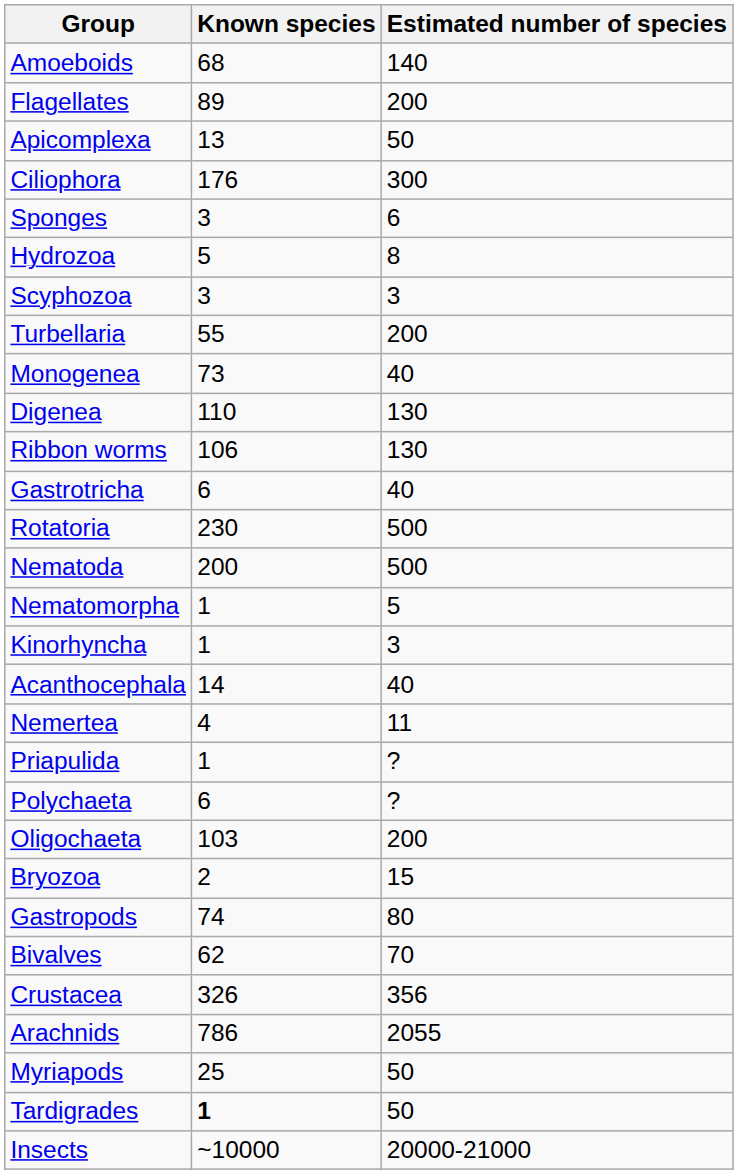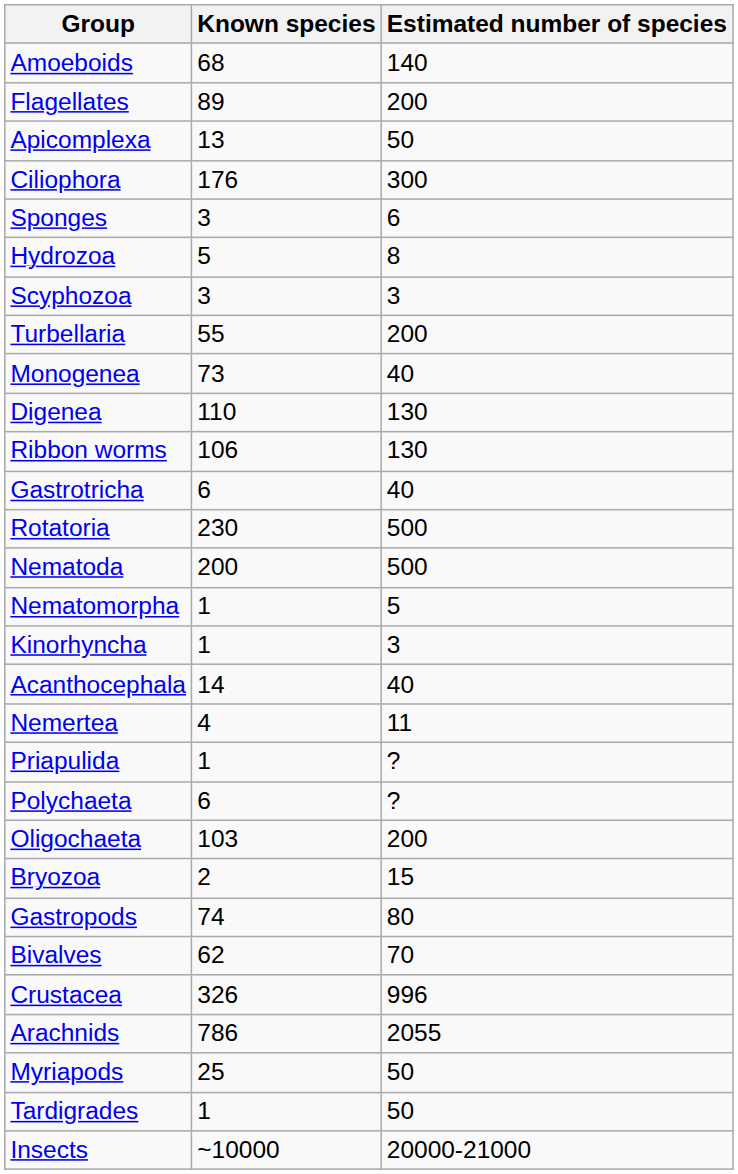 <table class="wikitable sortable">
 <tr>
 <th>Group</th>
 <th>Known species</th>
 <th>Estimated number of species</th>
 </tr>
 <tr>
 <td><a href='#'>Amoeboids</a></td>
 <td>68</td>
 <td>140</td>
 </tr>
 <tr>
 <td><a href='#'>Flagellates</a></td>
 <td>89</td>
 <td>200</td>
 </tr>
 <tr>
 <td><a href='#'>Apicomplexa</a></td>
 <td>13</td>
 <td>50</td>
 </tr>
 <tr>
 <td><a href='#'>Ciliophora</a></td>
 <td>176</td>
 <td>300</td>
 </tr>
 <tr>
 <td><a href='#'>Sponges</a></td>
 <td>3</td>
 <td>6</td>
 </tr>
 <tr>
 <td><a href='#'>Hydrozoa</a></td>
 <td>5</td>
 <td>8</td>
 </tr>
 <tr>
 <td><a href='#'>Scyphozoa</a></td>
 <td>3</td>
 <td>3</td>
 </tr>
 <tr>
 <td><a href='#'>Turbellaria</a></td>
 <td>55</td>
 <td>200</td>
 </tr>
 <tr>
 <td><a href='#'>Monogenea</a></td>
 <td>73</td>
 <td>40</td>
 </tr>
 <tr>
 <td><a href='#'>Digenea</a></td>
 <td>110</td>
 <td>130</td>
 </tr>
 <tr>
 <td><a href='#'>Ribbon worms</a></td>
 <td>106</td>
 <td>130</td>
 </tr>
 <tr>
 <td><a href='#'>Gastrotricha</a></td>
 <td>6</td>
 <td>40</td>
 </tr>
 <tr>
 <td><a href='#'>Rotatoria</a></td>
 <td>230</td>
 <td>500</td>
 </tr>
 <tr>
 <td><a href='#'>Nematoda</a></td>
 <td>200</td>
 <td>500</td>
 </tr>
 <tr>
 <td><a href='#'>Nematomorpha</a></td>
 <td>1</td>
 <td>5</td>
 </tr>
 <tr>
 <td><a href='#'>Kinorhyncha</a></td>
 <td>1</td>
 <td>3</td>
 </tr>
 <tr>
 <td><a href='#'>Acanthocephala</a></td>
 <td>14</td>
 <td>40</td>
 </tr>
 <tr>
 <td><a href='#'>Nemertea</a></td>
 <td>4</td>
 <td>11</td>
 </tr>
 <tr>
 <td><a href='#'>Priapulida</a></td>
 <td>1</td>
 <td>?</td>
 </tr>
 <tr>
 <td><a href='#'>Polychaeta</a></td>
 <td>6</td>
 <td>?</td>
 </tr>
 <tr>
 <td><a href='#'>Oligochaeta</a></td>
 <td>103</td>
 <td>200</td>
 </tr>
 <tr>
 <td><a href='#'>Bryozoa</a></td>
 <td>2</td>
 <td>15</td>
 </tr>
 <tr>
 <td><a href='#'>Gastropods</a></td>
 <td>74</td>
 <td>80</td>
 </tr>
 <tr>
 <td><a href='#'>Bivalves</a></td>
 <td>62</td>
 <td>70</td>
 </tr>
 <tr>
 <td><a href='#'>Crustacea</a></td>
 <td>326</td>
-<td>356</td>
+<td>996</td>
 </tr>
 <tr>
 <td><a href='#'>Arachnids</a></td>
 <td>786</td>
 <td>2055</td>
 </tr>
 <tr>
 <td><a href='#'>Myriapods</a></td>
 <td>25</td>
 <td>50</td>
 </tr>
 <tr>
 <td><a href='#'>Tardigrades</a></td>
-<td><strong>1</strong></td>
+<td>1</td>
 <td>50</td>
 </tr>
 <tr>
 <td><a href='#'>Insects</a></td>
 <td>~10000</td>
 <td>20000-21000</td>
 </tr>
 </table>
